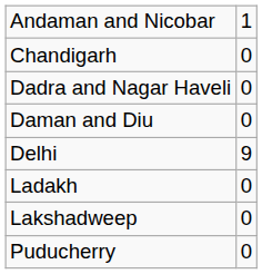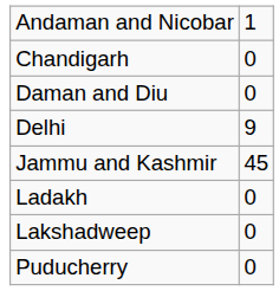 <table class="wikitable sortable" style="float:right; clear:right;">
 <tr>
 <td>Andaman and Nicobar</td>
 <td>1</td>
 </tr>
 <tr>
 <td>Chandigarh</td>
 <td>0</td>
 </tr>
 <tr>
-<td>Dadra and Nagar Haveli</td>
-<td>0</td>
-</tr>
-<tr>
 <td>Daman and Diu</td>
 <td>0</td>
 </tr>
 <tr>
 <td>Delhi</td>
 <td>9</td>
+</tr>
+<tr>
+<td>Jammu and Kashmir</td>
+<td>45</td>
 </tr>
 <tr>
 <td>Ladakh</td>
 <td>0</td>
 </tr>
 <tr>
 <td>Lakshadweep</td>
 <td>0</td>
 </tr>
 <tr>
 <td>Puducherry</td>
 <td>0</td>
 </tr>
 </table>
